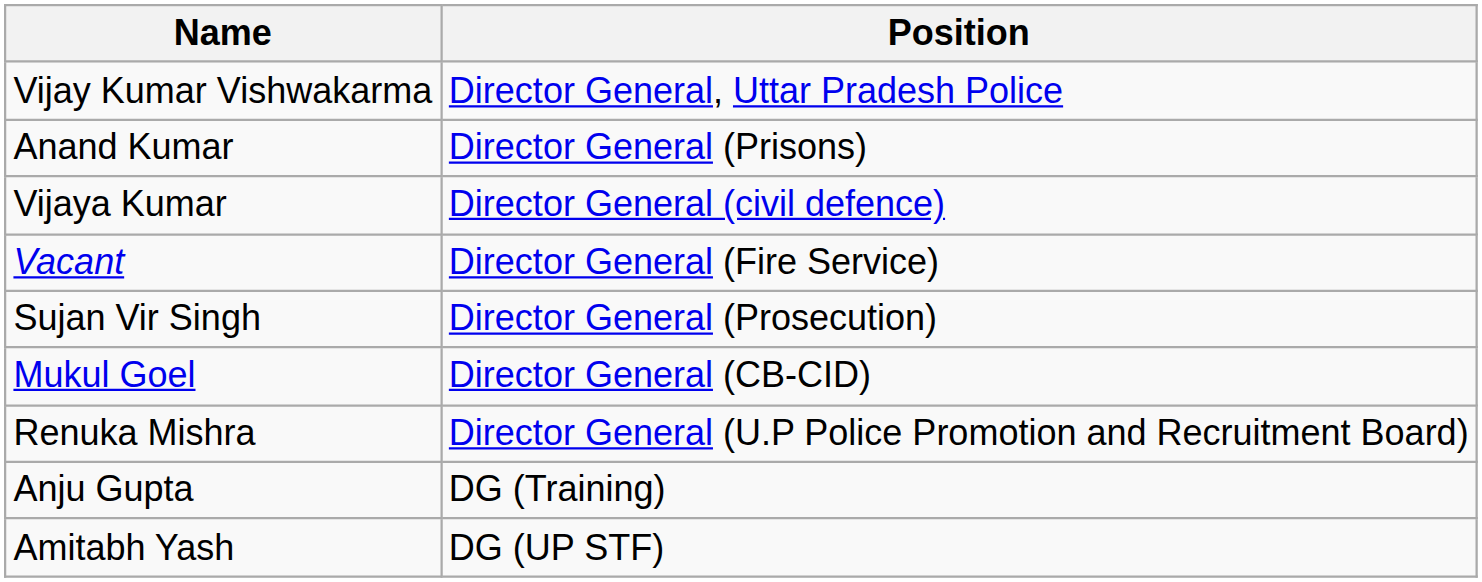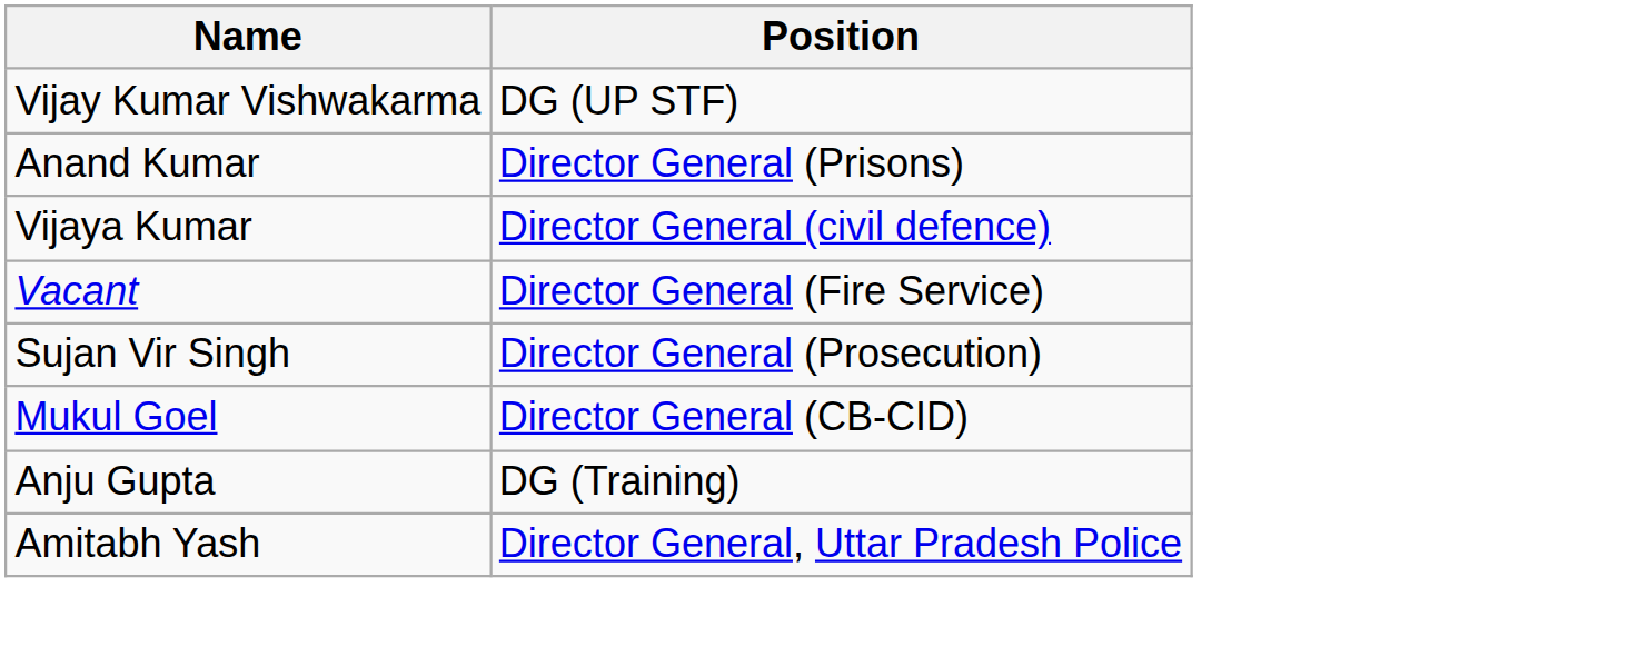 <table class="wikitable">
 <tr>
 <th>Name</th>
 <th>Position</th>
 </tr>
 <tr>
 <td>Vijay Kumar Vishwakarma</td>
-<td><a href='#'>Director General</a>, <a href='#'>Uttar Pradesh Police</a></td>
+<td>DG (UP STF)</td>
 </tr>
 <tr>
 <td>Anand Kumar</td>
 <td><a href='#'>Director General</a> (Prisons)</td>
 </tr>
 <tr>
 <td>Vijaya Kumar</td>
 <td><a href='#'>Director General (civil defence)</a></td>
 </tr>
 <tr>
 <td><em><a href='#'>Vacant</a></em></td>
 <td><a href='#'>Director General</a> (Fire Service)</td>
 </tr>
 <tr>
 <td>Sujan Vir Singh</td>
 <td><a href='#'>Director General</a> (Prosecution)</td>
 </tr>
 <tr>
 <td><a href='#'>Mukul Goel</a></td>
 <td><a href='#'>Director General</a> (CB-CID)</td>
 </tr>
 <tr>
-<td>Renuka Mishra </td>
-<td><a href='#'>Director General</a> (U.P Police Promotion and Recruitment Board)</td>
-</tr>
-<tr>
 <td>Anju Gupta</td>
 <td>DG (Training)</td>
 </tr>
 <tr>
 <td>Amitabh Yash</td>
-<td>DG (UP STF)</td>
+<td><a href='#'>Director General</a>, <a href='#'>Uttar Pradesh Police</a></td>
 </tr>
 </table>
